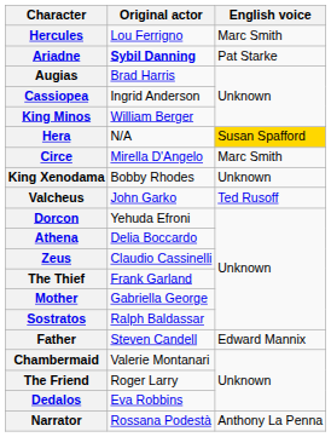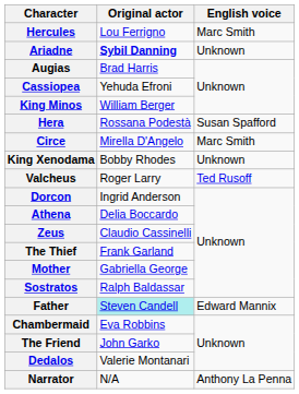 <table class="wikitable">
 <tr>
 <th>Character</th>
 <th>Original actor</th>
 <th>English voice</th>
 </tr>
 <tr>
 <th><a href='#'>Hercules</a></th>
 <td><a href='#'>Lou Ferrigno</a></td>
 <td>Marc Smith</td>
 </tr>
 <tr>
 <th><a href='#'>Ariadne</a></th>
 <td><strong><a href='#'>Sybil Danning</a></strong></td>
-<td>Pat Starke</td>
+<td>Unknown</td>
 </tr>
 <tr>
 <th>Augias</th>
 <td><a href='#'>Brad Harris</a></td>
 <td rowspan="3">Unknown</td>
 </tr>
 <tr>
 <th><a href='#'>Cassiopea</a></th>
-<td>Ingrid Anderson</td>
+<td>Yehuda Efroni</td>
 </tr>
 <tr>
 <th><a href='#'>King Minos</a></th>
 <td><a href='#'>William Berger</a></td>
 </tr>
 <tr>
 <th><a href='#'>Hera</a></th>
-<td>N/A</td>
-<td style="background: gold;">Susan Spafford</td>
+<td><a href='#'>Rossana Podestà</a></td>
+<td>Susan Spafford</td>
 </tr>
 <tr>
 <th><a href='#'>Circe</a></th>
 <td><a href='#'>Mirella D'Angelo</a></td>
 <td>Marc Smith</td>
 </tr>
 <tr>
 <th>King Xenodama</th>
 <td>Bobby Rhodes</td>
 <td>Unknown</td>
 </tr>
 <tr>
 <th>Valcheus</th>
-<td><a href='#'>John Garko</a></td>
+<td>Roger Larry</td>
 <td><a href='#'>Ted Rusoff</a></td>
 </tr>
 <tr>
 <th><a href='#'>Dorcon</a></th>
-<td>Yehuda Efroni</td>
+<td>Ingrid Anderson</td>
 <td rowspan="6">Unknown</td>
 </tr>
 <tr>
 <th><a href='#'>Athena</a></th>
 <td><a href='#'>Delia Boccardo</a></td>
 </tr>
 <tr>
 <th><a href='#'>Zeus</a></th>
 <td><a href='#'>Claudio Cassinelli</a></td>
 </tr>
 <tr>
 <th>The Thief</th>
 <td><a href='#'>Frank Garland</a></td>
 </tr>
 <tr>
 <th><a href='#'>Mother</a></th>
 <td><a href='#'>Gabriella George</a></td>
 </tr>
 <tr>
 <th><a href='#'>Sostratos</a></th>
 <td><a href='#'>Ralph Baldassar</a></td>
 </tr>
 <tr>
 <th>Father</th>
-<td><a href='#'>Steven Candell</a></td>
+<td style="background: paleturquoise;"><a href='#'>Steven Candell</a></td>
 <td>Edward Mannix</td>
 </tr>
 <tr>
 <th>Chambermaid</th>
-<td>Valerie Montanari</td>
+<td><a href='#'>Eva Robbins</a></td>
 <td rowspan="3">Unknown</td>
 </tr>
 <tr>
 <th>The Friend</th>
-<td>Roger Larry</td>
+<td><a href='#'>John Garko</a></td>
 </tr>
 <tr>
 <th><a href='#'>Dedalos</a></th>
-<td><a href='#'>Eva Robbins</a></td>
+<td>Valerie Montanari</td>
 </tr>
 <tr>
 <th>Narrator</th>
-<td><a href='#'>Rossana Podestà</a></td>
+<td>N/A</td>
 <td>Anthony La Penna</td>
 </tr>
 </table>
